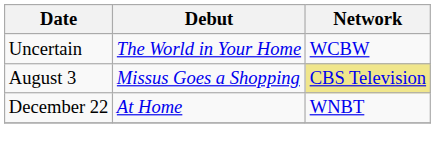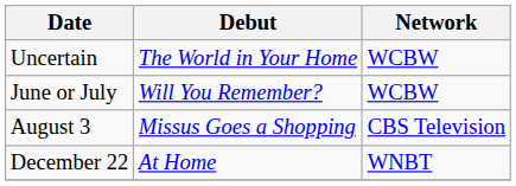 <table class="wikitable sortable">
 <tr>
 <th>Date</th>
 <th>Debut</th>
 <th>Network</th>
 </tr>
 <tr>
 <td>Uncertain</td>
 <td><em><a href='#'>The World in Your Home</a></em></td>
 <td><a href='#'>WCBW</a></td>
 </tr>
 <tr>
+<td>June or July</td>
+<td><em><a href='#'>Will You Remember?</a></em></td>
+<td><a href='#'>WCBW</a></td>
+</tr>
+<tr>
 <td>August 3</td>
 <td><em><a href='#'>Missus Goes a Shopping</a></em></td>
-<td style="background: khaki;"><a href='#'>CBS Television</a></td>
+<td><a href='#'>CBS Television</a></td>
 </tr>
 <tr>
 <td>December 22</td>
 <td><em><a href='#'>At Home</a></em></td>
 <td><a href='#'>WNBT</a></td>
 </tr>
 <tr>
 </tr>
 </table>
